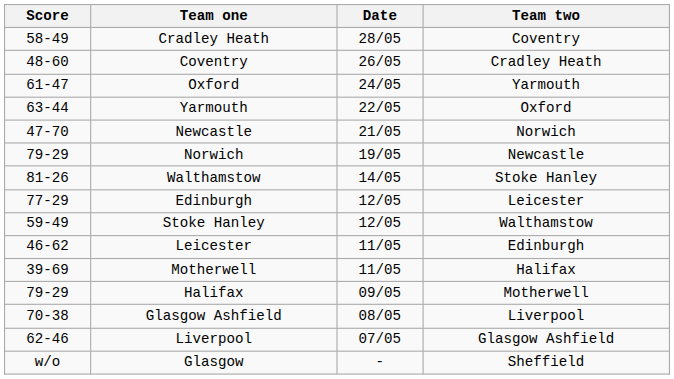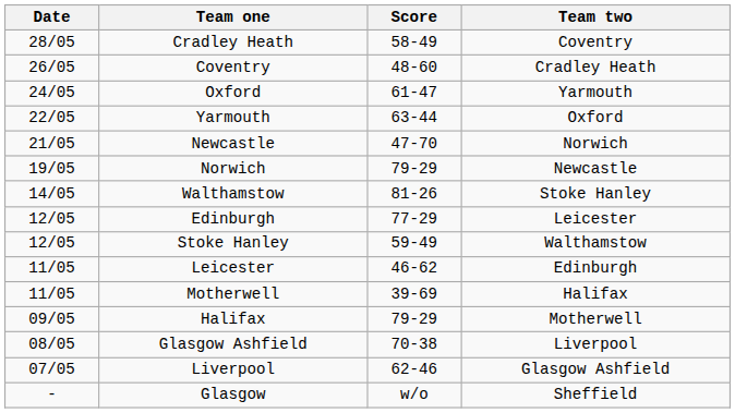 <table class="wikitable" style="text-align: center">
 <tr>
+<th width=80>Date</th>
+<th width=250>Team one</th>
 <th width=80>Score</th>
-<th width=250>Team one</th>
-<th width=80>Date</th>
 <th width=250>Team two</th>
 </tr>
 <tr>
+<td>28/05</td>
+<td>Cradley Heath</td>
 <td>58-49</td>
-<td>Cradley Heath</td>
-<td>28/05</td>
 <td>Coventry</td>
 </tr>
 <tr>
+<td>26/05</td>
+<td>Coventry</td>
 <td>48-60</td>
-<td>Coventry</td>
-<td>26/05</td>
 <td>Cradley Heath</td>
 </tr>
 <tr>
+<td>24/05</td>
+<td>Oxford</td>
 <td>61-47</td>
-<td>Oxford</td>
-<td>24/05</td>
 <td>Yarmouth</td>
 </tr>
 <tr>
+<td>22/05</td>
+<td>Yarmouth</td>
 <td>63-44</td>
-<td>Yarmouth</td>
-<td>22/05</td>
 <td>Oxford</td>
 </tr>
 <tr>
+<td>21/05</td>
+<td>Newcastle</td>
 <td>47-70</td>
-<td>Newcastle</td>
-<td>21/05</td>
 <td>Norwich</td>
 </tr>
 <tr>
+<td>19/05</td>
+<td>Norwich</td>
 <td>79-29</td>
-<td>Norwich</td>
-<td>19/05</td>
 <td>Newcastle</td>
 </tr>
 <tr>
+<td>14/05</td>
+<td>Walthamstow</td>
 <td>81-26</td>
-<td>Walthamstow</td>
-<td>14/05</td>
 <td>Stoke Hanley</td>
 </tr>
 <tr>
+<td>12/05</td>
+<td>Edinburgh</td>
 <td>77-29</td>
-<td>Edinburgh</td>
-<td>12/05</td>
 <td>Leicester</td>
 </tr>
 <tr>
+<td>12/05</td>
+<td>Stoke Hanley</td>
 <td>59-49</td>
-<td>Stoke Hanley</td>
-<td>12/05</td>
 <td>Walthamstow</td>
 </tr>
 <tr>
+<td>11/05</td>
+<td>Leicester</td>
 <td>46-62</td>
-<td>Leicester</td>
-<td>11/05</td>
 <td>Edinburgh</td>
 </tr>
 <tr>
+<td>11/05</td>
+<td>Motherwell</td>
 <td>39-69</td>
-<td>Motherwell</td>
-<td>11/05</td>
 <td>Halifax</td>
 </tr>
 <tr>
+<td>09/05</td>
+<td>Halifax</td>
 <td>79-29</td>
-<td>Halifax</td>
-<td>09/05</td>
 <td>Motherwell</td>
 </tr>
 <tr>
+<td>08/05</td>
+<td>Glasgow Ashfield</td>
 <td>70-38</td>
-<td>Glasgow Ashfield</td>
-<td>08/05</td>
 <td>Liverpool</td>
 </tr>
 <tr>
+<td>07/05</td>
+<td>Liverpool</td>
 <td>62-46</td>
-<td>Liverpool</td>
-<td>07/05</td>
 <td>Glasgow Ashfield</td>
 </tr>
 <tr>
+<td>-</td>
+<td>Glasgow</td>
 <td>w/o</td>
-<td>Glasgow</td>
-<td>-</td>
 <td>Sheffield</td>
 </tr>
 </table>
